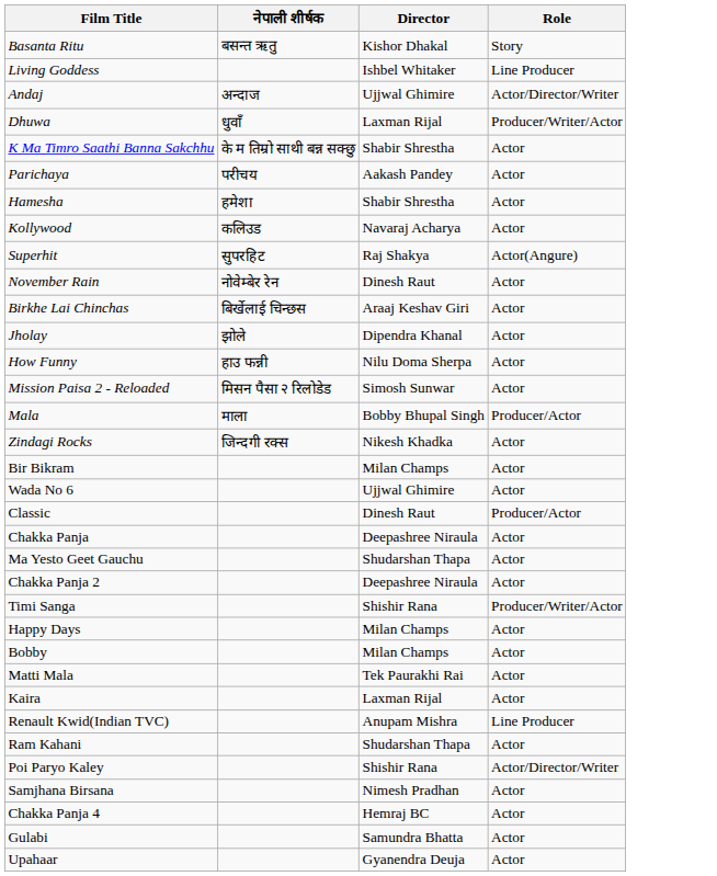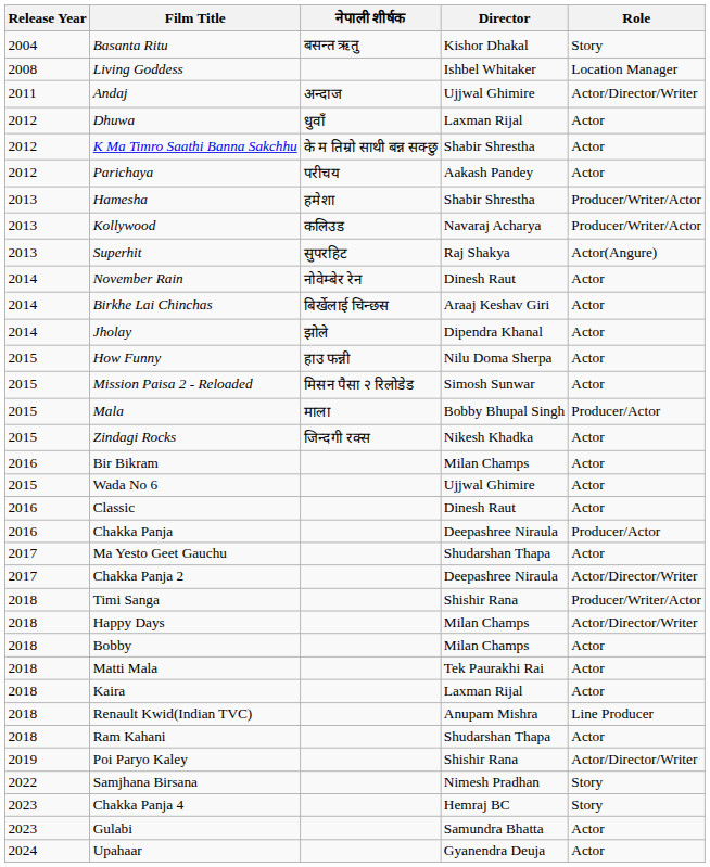 <table class="wikitable sortable">
 <tr>
+<th>Release Year</th>
 <th>Film Title</th>
 <th>नेपाली शीर्षक</th>
 <th>Director</th>
 <th>Role</th>
 </tr>
 <tr>
+<td>2004</td>
 <td><em>Basanta Ritu</em></td>
 <td>बसन्त ऋतु</td>
 <td>Kishor Dhakal</td>
 <td>Story</td>
 </tr>
 <tr>
+<td>2008</td>
 <td><em>Living Goddess</em></td>
 <td></td>
 <td>Ishbel Whitaker</td>
-<td>Line Producer</td>
+<td>Location Manager </td>
 </tr>
 <tr>
+<td>2011</td>
 <td><em>Andaj</em></td>
 <td>अन्दाज</td>
 <td>Ujjwal Ghimire</td>
 <td>Actor/Director/Writer</td>
 </tr>
 <tr>
+<td>2012</td>
 <td><em>Dhuwa</em></td>
 <td>धुवाँ</td>
 <td>Laxman Rijal</td>
-<td>Producer/Writer/Actor</td>
+<td>Actor</td>
 </tr>
 <tr>
+<td>2012</td>
 <td><em><a href='#'>K Ma Timro Saathi Banna Sakchhu</a></em></td>
 <td>के म तिम्रो साथी बन्न सक्छु</td>
 <td>Shabir Shrestha</td>
 <td>Actor</td>
 </tr>
 <tr>
+<td>2012</td>
 <td><em>Parichaya</em></td>
 <td>परीचय</td>
 <td>Aakash Pandey</td>
 <td>Actor</td>
 </tr>
 <tr>
+<td>2013</td>
 <td><em>Hamesha</em></td>
 <td>हमेशा</td>
 <td>Shabir Shrestha</td>
-<td>Actor</td>
+<td>Producer/Writer/Actor</td>
 </tr>
 <tr 2014  "dristikon "Producer =Rohit bikram shah /Mamata Gajmer>
+<td>2013</td>
 <td><em>Kollywood</em></td>
 <td>कलिउड</td>
 <td>Navaraj Acharya</td>
-<td>Actor</td>
+<td>Producer/Writer/Actor</td>
 </tr>
 <tr>
+<td>2013</td>
 <td><em>Superhit</em></td>
 <td>सुपरहिट</td>
 <td>Raj Shakya</td>
 <td>Actor(Angure)</td>
 </tr>
 <tr>
+<td>2014</td>
 <td><em>November Rain</em></td>
 <td>नोवेम्बेर रेन</td>
 <td>Dinesh Raut</td>
 <td>Actor</td>
 </tr>
 <tr>
+<td>2014</td>
 <td><em>Birkhe Lai Chinchas</em></td>
 <td>बिर्खेलाई चिन्छस</td>
 <td>Araaj Keshav Giri</td>
 <td>Actor</td>
 </tr>
 <tr>
+<td>2014</td>
 <td><em>Jholay</em></td>
 <td>झोले</td>
 <td>Dipendra Khanal</td>
 <td>Actor</td>
 </tr>
 <tr>
+<td>2015</td>
 <td><em>How Funny</em></td>
 <td>हाउ फन्नी</td>
 <td>Nilu Doma Sherpa</td>
 <td>Actor</td>
 </tr>
 <tr>
+<td>2015</td>
 <td><em>Mission Paisa 2 - Reloaded</em></td>
 <td>मिसन पैसा २ रिलोडेड</td>
 <td>Simosh Sunwar</td>
 <td>Actor</td>
 </tr>
 <tr>
+<td>2015</td>
 <td><em>Mala</em></td>
 <td>माला</td>
 <td>Bobby Bhupal Singh</td>
 <td>Producer/Actor</td>
 </tr>
 <tr>
+<td>2015</td>
 <td><em>Zindagi Rocks</em></td>
 <td>जिन्दगी रक्स</td>
 <td>Nikesh Khadka</td>
 <td>Actor</td>
 </tr>
 <tr>
+<td>2016</td>
 <td>Bir Bikram</td>
 <td></td>
 <td>Milan Champs</td>
 <td>Actor</td>
 </tr>
 <tr>
+<td>2015</td>
 <td>Wada No 6</td>
 <td></td>
 <td>Ujjwal Ghimire</td>
 <td>Actor</td>
 </tr>
 <tr>
+<td>2016</td>
 <td>Classic</td>
 <td></td>
 <td>Dinesh Raut</td>
+<td>Actor</td>
+</tr>
+<tr>
+<td>2016</td>
+<td>Chakka Panja</td>
+<td></td>
+<td>Deepashree Niraula</td>
 <td>Producer/Actor</td>
 </tr>
 <tr>
-<td>Chakka Panja</td>
-<td></td>
-<td>Deepashree Niraula</td>
-<td>Actor</td>
-</tr>
-<tr>
+<td>2017</td>
 <td>Ma Yesto Geet Gauchu</td>
 <td></td>
 <td>Shudarshan Thapa</td>
 <td>Actor</td>
 </tr>
 <tr>
+<td>2017</td>
 <td>Chakka Panja 2</td>
 <td></td>
 <td>Deepashree Niraula</td>
-<td>Actor</td>
+<td>Actor/Director/Writer</td>
 </tr>
 <tr>
+<td>2018</td>
 <td>Timi Sanga</td>
 <td></td>
 <td>Shishir Rana</td>
 <td>Producer/Writer/Actor</td>
 </tr>
 <tr>
+<td>2018</td>
 <td>Happy Days</td>
 <td></td>
 <td>Milan Champs</td>
-<td>Actor</td>
+<td>Actor/Director/Writer</td>
 </tr>
 <tr>
+<td>2018</td>
 <td>Bobby</td>
 <td></td>
 <td>Milan Champs</td>
 <td>Actor</td>
 </tr>
 <tr>
+<td>2018</td>
 <td>Matti Mala</td>
 <td></td>
 <td>Tek Paurakhi Rai</td>
 <td>Actor</td>
 </tr>
 <tr>
+<td>2018</td>
 <td>Kaira</td>
 <td></td>
 <td>Laxman Rijal</td>
 <td>Actor</td>
 </tr>
 <tr>
+<td>2018</td>
 <td>Renault Kwid(Indian TVC)</td>
 <td></td>
 <td>Anupam Mishra</td>
 <td>Line Producer</td>
 </tr>
 <tr>
+<td>2018</td>
 <td>Ram Kahani</td>
 <td></td>
 <td>Shudarshan Thapa</td>
 <td>Actor</td>
 </tr>
 <tr>
+<td>2019</td>
 <td>Poi Paryo Kaley</td>
 <td></td>
 <td>Shishir Rana</td>
 <td>Actor/Director/Writer</td>
 </tr>
 <tr>
+<td>2022</td>
 <td>Samjhana Birsana</td>
 <td></td>
 <td>Nimesh Pradhan</td>
-<td>Actor</td>
+<td>Story</td>
 </tr>
 <tr>
+<td>2023</td>
 <td>Chakka Panja 4</td>
 <td></td>
 <td>Hemraj BC</td>
-<td>Actor</td>
+<td>Story</td>
 </tr>
 <tr>
+<td>2023</td>
 <td>Gulabi</td>
 <td></td>
 <td>Samundra Bhatta</td>
 <td>Actor</td>
 </tr>
 <tr>
+<td>2024</td>
 <td>Upahaar</td>
 <td></td>
 <td>Gyanendra Deuja</td>
 <td>Actor</td>
 </tr>
 </table>
